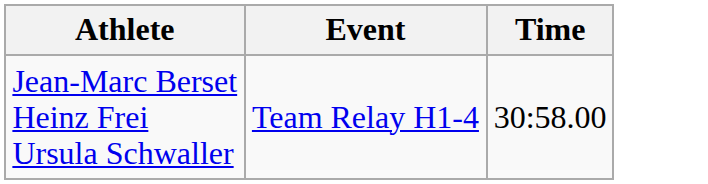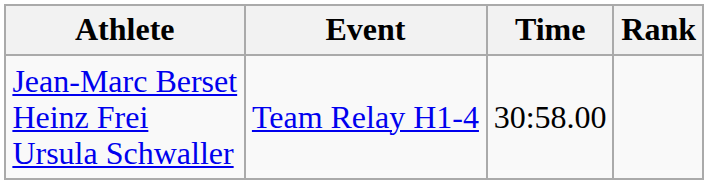 <table class=wikitable>
 <tr>
 <th>Athlete</th>
 <th>Event</th>
 <th>Time</th>
+<th>Rank</th>
 </tr>
 <tr align=center>
 <td align=left><a href='#'>Jean-Marc Berset</a><br><a href='#'>Heinz Frei</a><br><a href='#'>Ursula Schwaller</a></td>
 <td align=left><a href='#'>Team Relay H1-4</a></td>
 <td>30:58.00</td>
+<td></td>
 </tr>
 </table>
